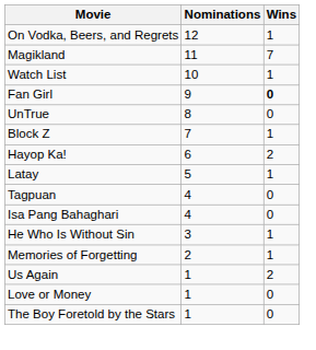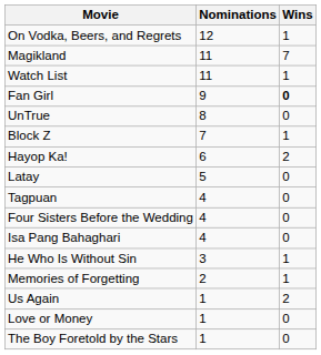 <table class="wikitable">
 <tr>
 <th>Movie</th>
 <th>Nominations</th>
 <th>Wins</th>
 </tr>
 <tr>
 <td>On Vodka, Beers, and Regrets</td>
 <td>12</td>
 <td>1</td>
 </tr>
 <tr>
 <td>Magikland</td>
 <td>11</td>
 <td>7</td>
 </tr>
 <tr>
 <td>Watch List</td>
-<td>10</td>
+<td>11</td>
 <td>1</td>
 </tr>
 <tr>
 <td>Fan Girl</td>
 <td>9</td>
 <td><strong>0</strong></td>
 </tr>
 <tr>
 <td>UnTrue</td>
 <td>8</td>
 <td>0</td>
 </tr>
 <tr>
 <td>Block Z</td>
 <td>7</td>
 <td>1</td>
 </tr>
 <tr>
 <td>Hayop Ka!</td>
 <td>6</td>
 <td>2</td>
 </tr>
 <tr>
 <td>Latay</td>
 <td>5</td>
-<td>1</td>
+<td>0</td>
 </tr>
 <tr>
 <td>Tagpuan</td>
+<td>4</td>
+<td>0</td>
+</tr>
+<tr>
+<td>Four Sisters Before the Wedding</td>
 <td>4</td>
 <td>0</td>
 </tr>
 <tr>
 <td>Isa Pang Bahaghari</td>
 <td>4</td>
 <td>0</td>
 </tr>
 <tr>
 <td>He Who Is Without Sin</td>
 <td>3</td>
 <td>1</td>
 </tr>
 <tr>
 <td>Memories of Forgetting</td>
 <td>2</td>
 <td>1</td>
 </tr>
 <tr>
 <td>Us Again</td>
 <td>1</td>
 <td>2</td>
 </tr>
 <tr>
 <td>Love or Money</td>
 <td>1</td>
 <td>0</td>
 </tr>
 <tr>
 <td>The Boy Foretold by the Stars</td>
 <td>1</td>
 <td>0</td>
 </tr>
 </table>
